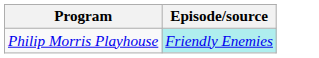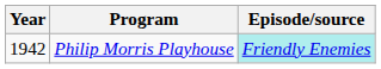 <table class="wikitable">
 <tr>
+<th>Year</th>
 <th>Program</th>
 <th>Episode/source</th>
 </tr>
 <tr>
+<td>1942</td>
 <td><em><a href='#'>Philip Morris Playhouse</a></em></td>
 <td style="background: paleturquoise;"><em><a href='#'>Friendly Enemies</a></em></td>
 </tr>
 </table>
